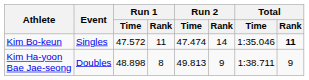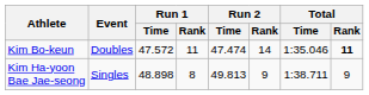 <table class="wikitable" style="font-size:90%">
 <tr>
 <th rowspan="2">Athlete</th>
 <th rowspan="2">Event</th>
 <th colspan="2">Run 1</th>
 <th colspan="2">Run 2</th>
 <th colspan="2">Total</th>
 </tr>
 <tr style="font-size:95%">
 <th>Time</th>
 <th>Rank</th>
 <th>Time</th>
 <th>Rank</th>
 <th>Time</th>
 <th>Rank</th>
 </tr>
 <tr align=center>
 <td align=left><a href='#'>Kim Bo-keun</a></td>
-<td align=left><a href='#'>Singles</a></td>
+<td align=left><a href='#'>Doubles</a></td>
 <td>47.572</td>
 <td>11</td>
 <td>47.474</td>
 <td>14</td>
 <td>1:35.046</td>
 <td><strong>11</strong></td>
 </tr>
 <tr align=center>
 <td align=left><a href='#'>Kim Ha-yoon</a><br><a href='#'>Bae Jae-seong</a></td>
-<td align=left><a href='#'>Doubles</a></td>
+<td align=left><a href='#'>Singles</a></td>
 <td>48.898</td>
 <td>8</td>
 <td>49.813</td>
 <td>9</td>
 <td>1:38.711</td>
 <td>9</td>
 </tr>
 </table>
